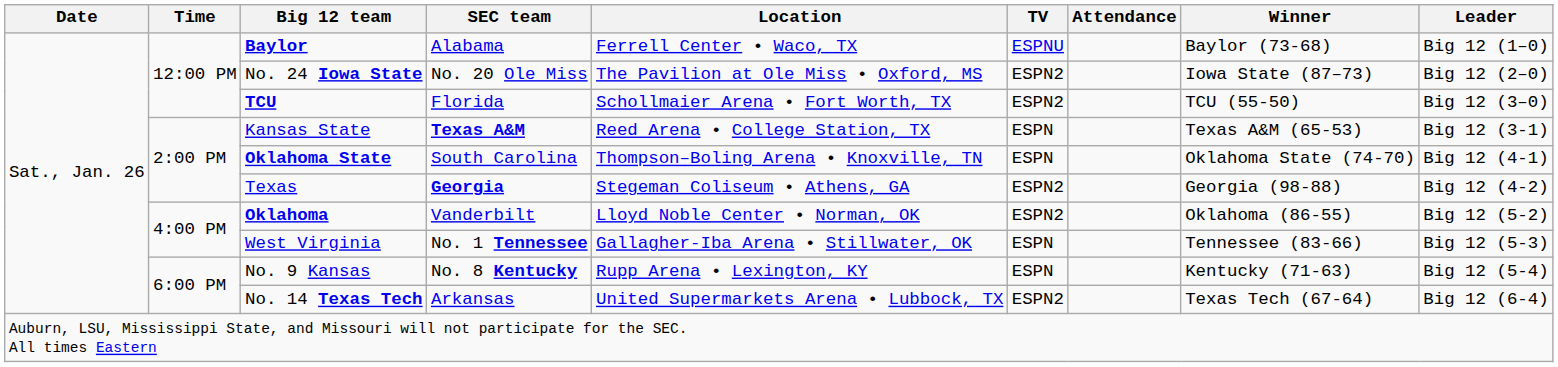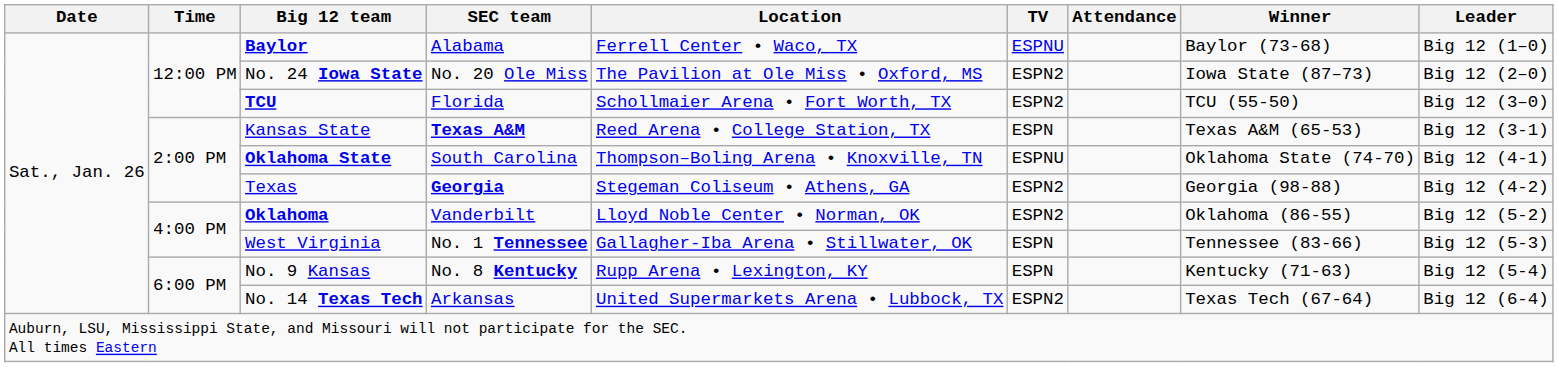 <table class="wikitable" style="font-size: 95%">
 <tr style="text-align:center;">
 <th>Date </th>
 <th>Time</th>
 <th>Big 12 team</th>
 <th>SEC team</th>
 <th>Location</th>
 <th>TV</th>
 <th>Attendance</th>
 <th>Winner</th>
 <th>Leader</th>
 </tr>
 <tr>
 <td rowspan=10>Sat., Jan. 26</td>
 <td rowspan=3>12:00 PM</td>
 <td><a href='#'><strong>Baylor</strong></a></td>
 <td><a href='#'>Alabama</a></td>
 <td><a href='#'>Ferrell Center</a> • <a href='#'>Waco, TX</a></td>
 <td><a href='#'>ESPNU</a></td>
 <td></td>
 <td>Baylor (73-68)</td>
 <td>Big 12 (1–0)</td>
 </tr>
 <tr>
 <td>No. 24 <a href='#'><strong>Iowa State</strong></a></td>
 <td>No. 20 <a href='#'>Ole Miss</a></td>
 <td><a href='#'>The Pavilion at Ole Miss</a> • <a href='#'>Oxford, MS</a></td>
 <td>ESPN2</td>
 <td></td>
 <td>Iowa State (87–73)</td>
 <td>Big 12 (2–0)</td>
 </tr>
 <tr>
 <td><a href='#'><strong>TCU</strong></a></td>
 <td><a href='#'>Florida</a></td>
 <td><a href='#'>Schollmaier Arena</a> • <a href='#'>Fort Worth, TX</a></td>
 <td>ESPN2</td>
 <td></td>
 <td>TCU (55-50)</td>
 <td>Big 12 (3–0)</td>
 </tr>
 <tr>
 <td rowspan=3>2:00 PM</td>
 <td><a href='#'>Kansas State</a></td>
 <td><a href='#'><strong>Texas A&M</strong></a></td>
 <td><a href='#'>Reed Arena</a> • <a href='#'>College Station, TX</a></td>
 <td>ESPN</td>
 <td></td>
 <td>Texas A&M (65-53)</td>
 <td>Big 12 (3-1)</td>
 </tr>
 <tr>
 <td><a href='#'><strong>Oklahoma State</strong></a></td>
 <td><a href='#'>South Carolina</a></td>
 <td><a href='#'>Thompson–Boling Arena</a> • <a href='#'>Knoxville, TN</a></td>
-<td>ESPN</td>
+<td>ESPNU</td>
 <td></td>
 <td>Oklahoma State (74-70)</td>
 <td>Big 12 (4-1)</td>
 </tr>
 <tr>
 <td><a href='#'>Texas</a></td>
 <td><a href='#'><strong>Georgia</strong></a></td>
 <td><a href='#'>Stegeman Coliseum</a> • <a href='#'>Athens, GA</a></td>
 <td>ESPN2</td>
 <td></td>
 <td>Georgia (98-88)</td>
 <td>Big 12 (4-2)</td>
 </tr>
 <tr>
 <td rowspan=2>4:00 PM</td>
 <td><a href='#'><strong>Oklahoma</strong></a></td>
 <td><a href='#'>Vanderbilt</a></td>
 <td><a href='#'>Lloyd Noble Center</a> • <a href='#'>Norman, OK</a></td>
 <td>ESPN2</td>
 <td></td>
 <td>Oklahoma (86-55)</td>
 <td>Big 12 (5-2)</td>
 </tr>
 <tr>
 <td><a href='#'>West Virginia</a></td>
 <td>No. 1 <a href='#'><strong>Tennessee</strong></a></td>
 <td><a href='#'>Gallagher-Iba Arena</a> • <a href='#'>Stillwater, OK</a></td>
 <td>ESPN</td>
 <td></td>
 <td>Tennessee (83-66)</td>
 <td>Big 12 (5-3)</td>
 </tr>
 <tr>
 <td rowspan=2>6:00 PM</td>
 <td>No. 9 <a href='#'>Kansas</a></td>
 <td>No. 8 <a href='#'><strong>Kentucky</strong></a></td>
 <td><a href='#'>Rupp Arena</a> • <a href='#'>Lexington, KY</a></td>
 <td>ESPN</td>
 <td></td>
 <td>Kentucky (71-63)</td>
 <td>Big 12 (5-4)</td>
 </tr>
 <tr>
 <td>No. 14 <a href='#'><strong>Texas Tech</strong></a></td>
 <td><a href='#'>Arkansas</a></td>
 <td><a href='#'>United Supermarkets Arena</a> • <a href='#'>Lubbock, TX</a></td>
 <td>ESPN2</td>
 <td></td>
 <td>Texas Tech (67-64)</td>
 <td>Big 12 (6-4)</td>
 </tr>
 <tr>
 <td colspan=9><small>Auburn, LSU, Mississippi State, and Missouri will not participate for the SEC.<br>All times <a href='#'>Eastern</a></small></td>
 </tr>
 </table>
